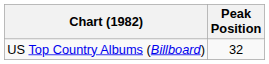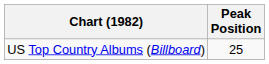 <table class="wikitable">
 <tr>
 <th align="left">Chart (1982)</th>
 <th align="left">Peak<br>Position</th>
 </tr>
 <tr>
 <td align="left">US <a href='#'>Top Country Albums</a> (<em><a href='#'>Billboard</a></em>)</td>
-<td align="center">32</td>
+<td align="center">25</td>
 </tr>
 </table>
